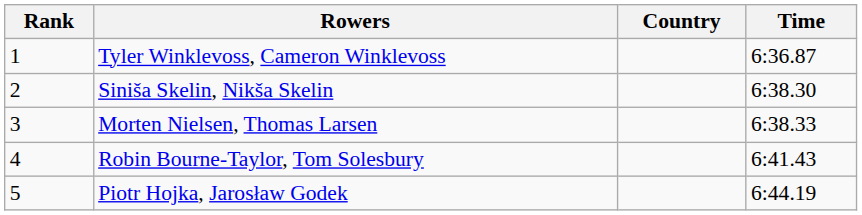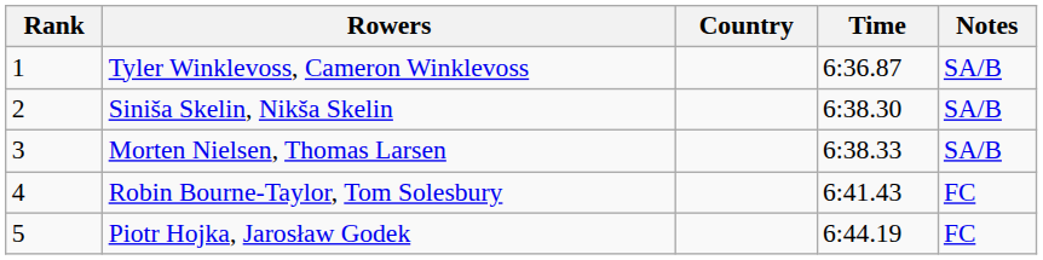 <table class="wikitable sortable" width=50%>
 <tr>
 <th>Rank</th>
 <th>Rowers</th>
 <th>Country</th>
 <th>Time</th>
+<th>Notes</th>
 </tr>
 <tr>
 <td>1</td>
 <td><a href='#'>Tyler Winklevoss</a>, <a href='#'>Cameron Winklevoss</a></td>
 <td></td>
 <td>6:36.87</td>
+<td><a href='#'>SA/B</a></td>
 </tr>
 <tr>
 <td>2</td>
 <td><a href='#'>Siniša Skelin</a>, <a href='#'>Nikša Skelin</a></td>
 <td></td>
 <td>6:38.30</td>
+<td><a href='#'>SA/B</a></td>
 </tr>
 <tr>
 <td>3</td>
 <td><a href='#'>Morten Nielsen</a>, <a href='#'>Thomas Larsen</a></td>
 <td></td>
 <td>6:38.33</td>
+<td><a href='#'>SA/B</a></td>
 </tr>
 <tr>
 <td>4</td>
 <td><a href='#'>Robin Bourne-Taylor</a>, <a href='#'>Tom Solesbury</a></td>
 <td></td>
 <td>6:41.43</td>
+<td><a href='#'>FC</a></td>
 </tr>
 <tr>
 <td>5</td>
 <td><a href='#'>Piotr Hojka</a>, <a href='#'>Jarosław Godek</a></td>
 <td></td>
 <td>6:44.19</td>
+<td><a href='#'>FC</a></td>
 </tr>
 </table>
